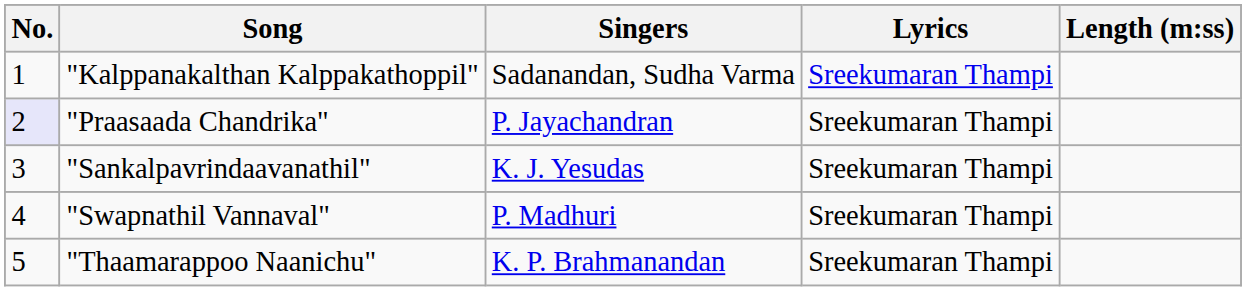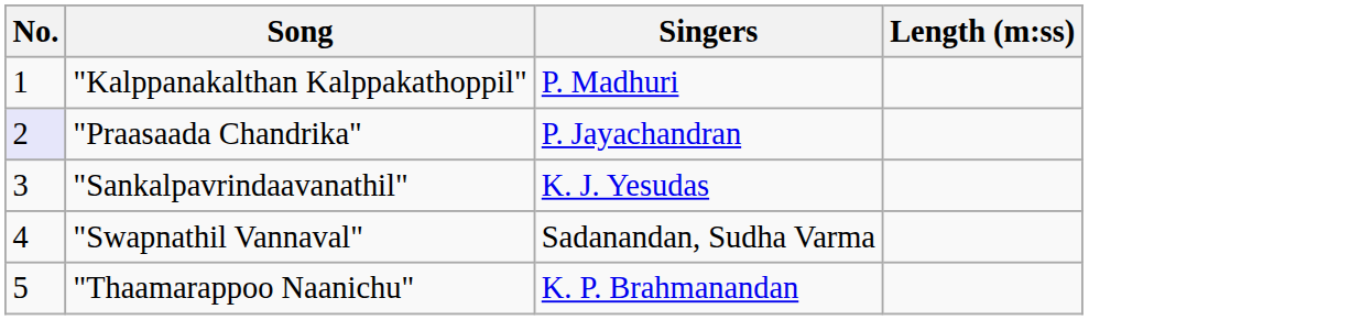 <table class="wikitable" style="font-size:95%;">
 <tr>
 <th>No.</th>
 <th>Song</th>
 <th>Singers</th>
-<th>Lyrics</th>
 <th>Length (m:ss)</th>
 </tr>
 <tr>
 <td>1</td>
 <td>"Kalppanakalthan Kalppakathoppil"</td>
-<td>Sadanandan, Sudha Varma</td>
-<td><a href='#'>Sreekumaran Thampi</a></td>
+<td><a href='#'>P. Madhuri</a></td>
 <td></td>
 </tr>
 <tr>
 <td style="background: lavender;">2</td>
 <td>"Praasaada Chandrika"</td>
 <td><a href='#'>P. Jayachandran</a></td>
-<td>Sreekumaran Thampi</td>
 <td></td>
 </tr>
 <tr>
 <td>3</td>
 <td>"Sankalpavrindaavanathil"</td>
 <td><a href='#'>K. J. Yesudas</a></td>
-<td>Sreekumaran Thampi</td>
 <td></td>
 </tr>
 <tr>
 <td>4</td>
 <td>"Swapnathil Vannaval"</td>
-<td><a href='#'>P. Madhuri</a></td>
-<td>Sreekumaran Thampi</td>
+<td>Sadanandan, Sudha Varma</td>
 <td></td>
 </tr>
 <tr>
 <td>5</td>
 <td>"Thaamarappoo Naanichu"</td>
 <td><a href='#'>K. P. Brahmanandan</a></td>
-<td>Sreekumaran Thampi</td>
 <td></td>
 </tr>
 </table>
